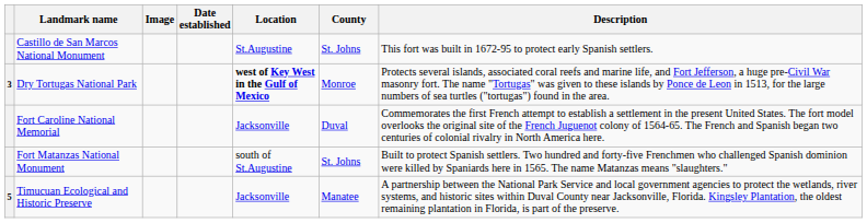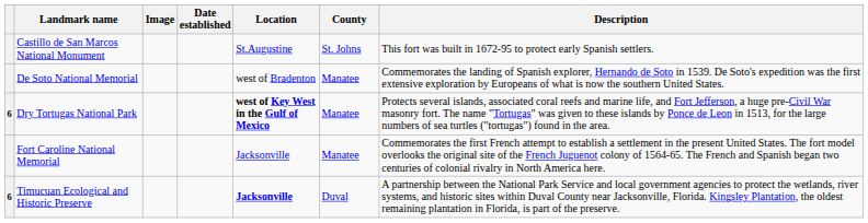 <table class="wikitable sortable" style="width:100%">
 <tr>
 <th width="1%"></th>
 <th width="15%"><strong>Landmark name</strong></th>
 <th class="unsortable"><strong>Image</strong></th>
 <th date><strong>Date<br>established</strong></th>
 <th width="10%"><strong>Location</strong></th>
 <th width="7%"><strong>County</strong></th>
 <th class="unsortable"><strong>Description</strong></th>
 </tr>
 <tr>
 <th></th>
 <td><a href='#'>Castillo de San Marcos National Monument</a></td>
 <td></td>
 <td></td>
 <td><a href='#'>St.Augustine</a></td>
 <td><a href='#'>St. Johns</a></td>
 <td>This fort was built in 1672-95 to protect early Spanish settlers.</td>
 </tr>
 <tr>
-<th><small>3</small></th>
+<th></th>
+<td><a href='#'>De Soto National Memorial</a></td>
+<td></td>
+<td></td>
+<td>west of <a href='#'>Bradenton</a></td>
+<td><a href='#'>Manatee</a></td>
+<td>Commemorates the landing of Spanish explorer, <a href='#'>Hernando de Soto</a> in 1539. De Soto's expedition was the first extensive exploration by Europeans of what is now the southern United States.</td>
+</tr>
+<tr>
+<th><small>6</small></th>
 <td><a href='#'>Dry Tortugas National Park</a></td>
 <td></td>
 <td></td>
 <td><strong>west of <a href='#'>Key West</a> in the <a href='#'>Gulf of Mexico</a></strong></td>
-<td><a href='#'>Monroe</a></td>
+<td><a href='#'>Manatee</a></td>
 <td>Protects several islands, associated coral reefs and marine life, and <a href='#'>Fort Jefferson</a>, a huge pre-<a href='#'>Civil War</a> masonry fort. The name "<a href='#'>Tortugas</a>" was given to these islands by <a href='#'>Ponce de Leon</a> in 1513, for the large numbers of sea turtles ("tortugas") found in the area.</td>
 </tr>
 <tr>
 <th></th>
 <td><a href='#'>Fort Caroline National Memorial</a></td>
 <td></td>
 <td></td>
 <td><a href='#'>Jacksonville</a></td>
-<td><a href='#'>Duval</a></td>
+<td><a href='#'>Manatee</a></td>
 <td>Commemorates the first French attempt to establish a settlement in the present United States. The fort model overlooks the original site of the <a href='#'>French Juguenot</a> colony of 1564-65. The French and Spanish began two centuries of colonial rivalry in North America here.</td>
 </tr>
 <tr>
-<th></th>
-<td><a href='#'>Fort Matanzas National Monument</a></td>
-<td></td>
-<td></td>
-<td>south of <a href='#'>St.Augustine</a></td>
-<td><a href='#'>St. Johns</a></td>
-<td>Built to protect Spanish settlers. Two hundred and forty-five Frenchmen who challenged Spanish dominion were killed by Spaniards here in 1565. The name Matanzas means "slaughters."</td>
-</tr>
-<tr>
-<th><small>5</small></th>
+<th><small>6</small></th>
 <td><a href='#'>Timucuan Ecological and Historic Preserve</a></td>
 <td></td>
 <td></td>
-<td><a href='#'>Jacksonville</a></td>
-<td><a href='#'>Manatee</a></td>
+<td><strong><a href='#'>Jacksonville</a></strong></td>
+<td><a href='#'>Duval</a></td>
 <td>A partnership between the National Park Service and local government agencies to protect the wetlands, river systems, and historic sites within Duval County near Jacksonville, Florida. <a href='#'>Kingsley Plantation</a>, the oldest remaining plantation in Florida, is part of the preserve.</td>
 </tr>
 </table>
